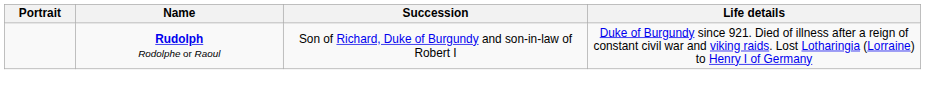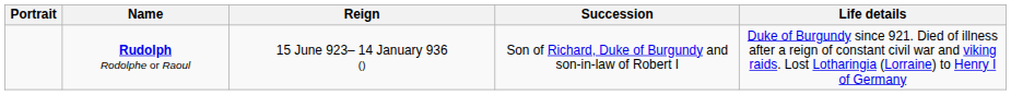 <table class="wikitable" width="98%" style="text-align:center;">
 <tr>
 <th width="5%">Portrait</th>
 <th width="15%">Name</th>
+<th width="24%">Reign</th>
 <th width="22%">Succession</th>
 <th width="24%">Life details</th>
 </tr>
 <tr>
 <td></td>
 <td><a href='#'><strong>Rudolph</strong></a><br><small><em>Rodolphe</em> or <em>Raoul</em></small></td>
+<td>15 June 923– 14 January 936<br><small>()</small></td>
 <td>Son of <a href='#'>Richard, Duke of Burgundy</a> and son-in-law of Robert I</td>
 <td><a href='#'>Duke of Burgundy</a> since 921. Died of illness after a reign of constant civil war and <a href='#'>viking raids</a>. Lost <a href='#'>Lotharingia</a> (<a href='#'>Lorraine</a>) to <a href='#'>Henry I of Germany</a></td>
 </tr>
 </table>
